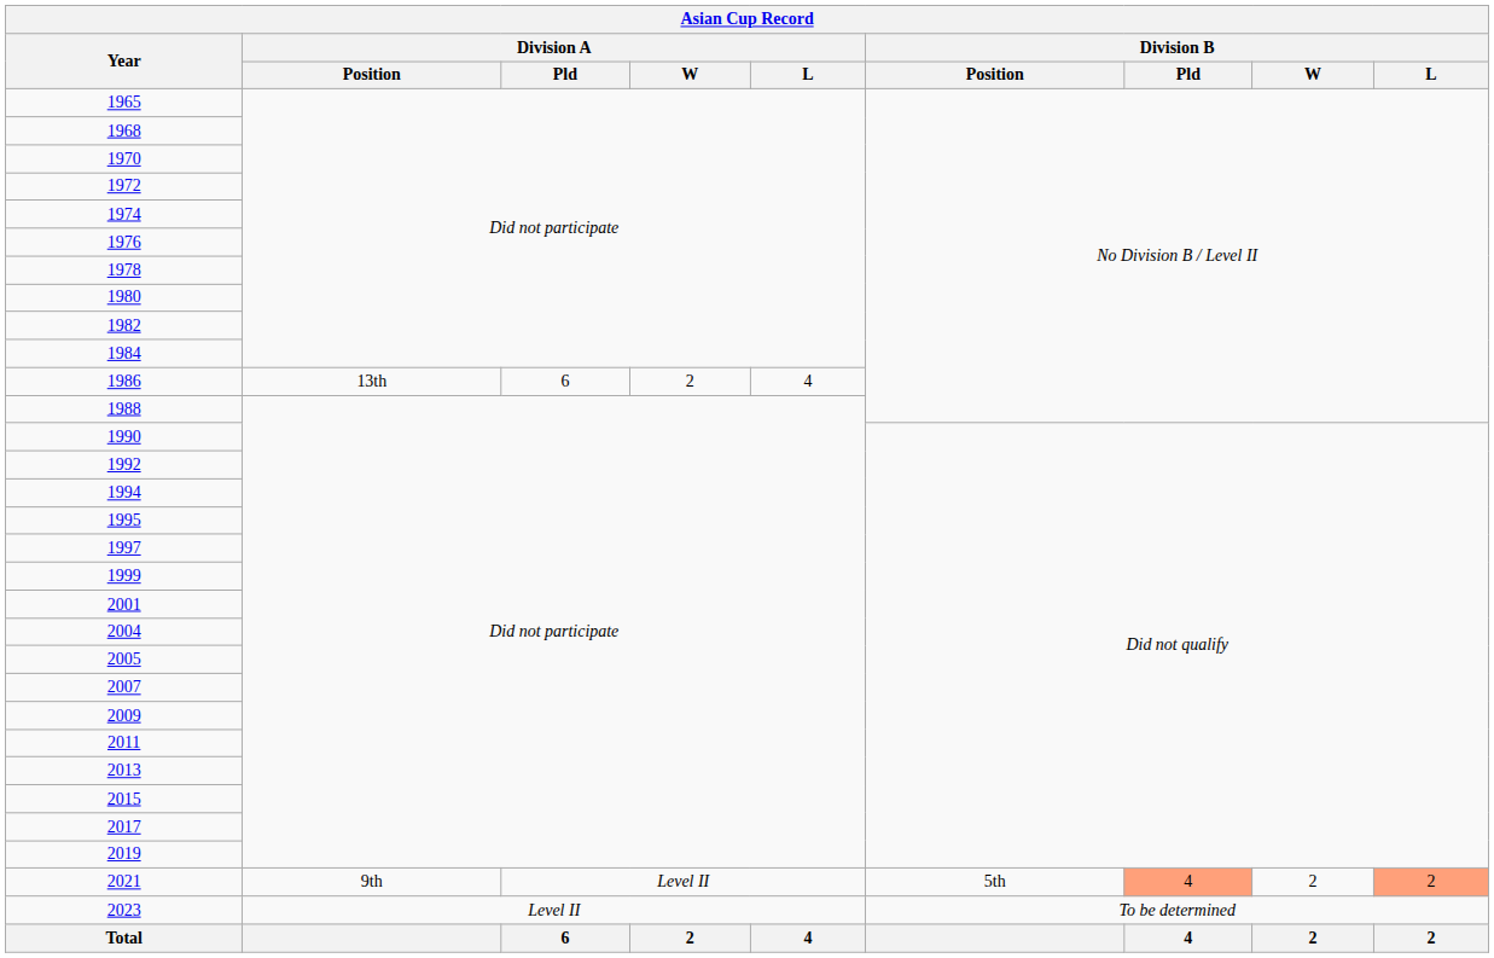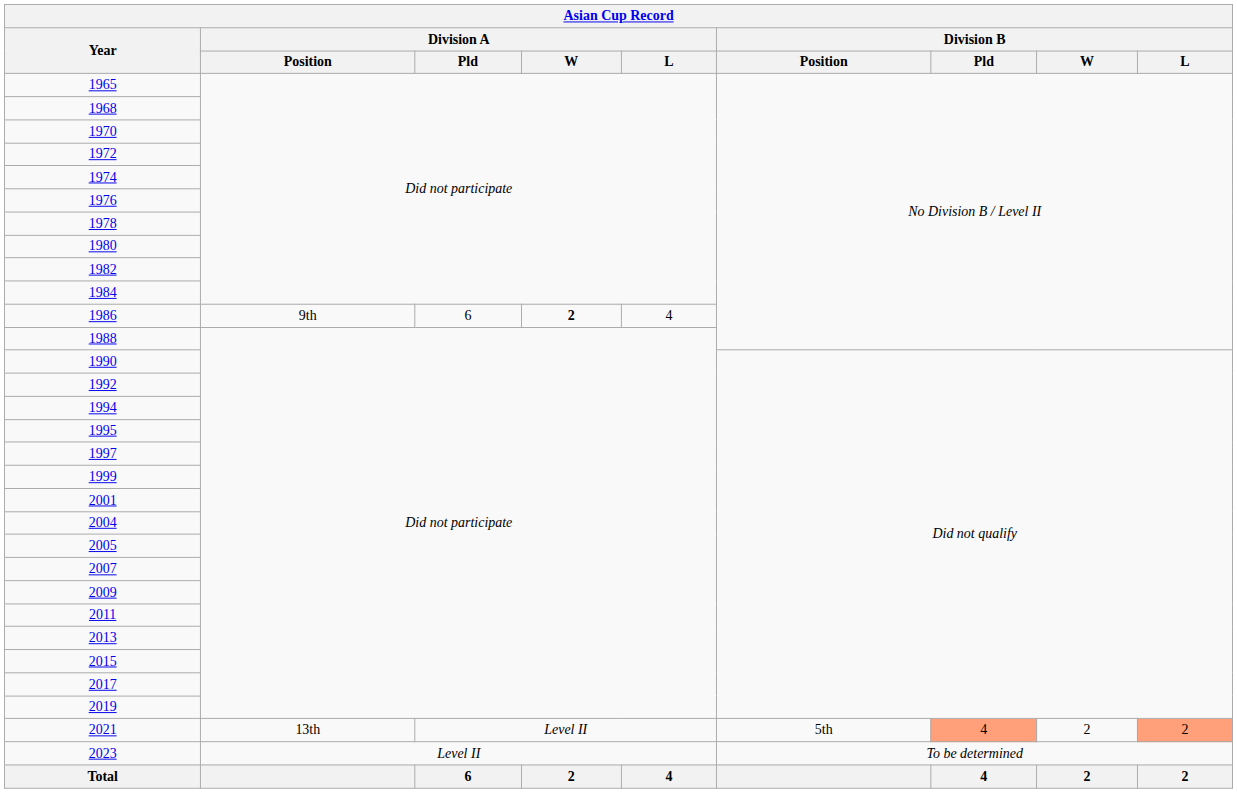 <table class="wikitable collapsible autocollapse" width=80% style="text-align: center;font-size:90%;">
 <tr>
 <th colspan=9><a href='#'>Asian Cup Record</a></th>
 </tr>
 <tr>
 <th rowspan=2 width=2%>Year</th>
 <th colspan=4>Division A</th>
 <th colspan=4>Division B</th>
 </tr>
 <tr>
 <th width=2%>Position</th>
 <th width=1%>Pld</th>
 <th width=1%>W</th>
 <th width=1%>L</th>
 <th width=2%>Position</th>
 <th width=1%>Pld</th>
 <th width=1%>W</th>
 <th width=1%>L</th>
 </tr>
 <tr>
 <td> <a href='#'>1965</a></td>
 <td rowspan=10 colspan=4><em>Did not participate</em></td>
 <td rowspan=12 colspan=4><em>No Division B / Level II</em></td>
 </tr>
 <tr>
 <td> <a href='#'>1968</a></td>
 </tr>
 <tr>
 <td> <a href='#'>1970</a></td>
 </tr>
 <tr>
 <td> <a href='#'>1972</a></td>
 </tr>
 <tr>
 <td> <a href='#'>1974</a></td>
 </tr>
 <tr>
 <td> <a href='#'>1976</a></td>
 </tr>
 <tr>
 <td> <a href='#'>1978</a></td>
 </tr>
 <tr>
 <td> <a href='#'>1980</a></td>
 </tr>
 <tr>
 <td> <a href='#'>1982</a></td>
 </tr>
 <tr>
 <td> <a href='#'>1984</a></td>
 </tr>
 <tr>
 <td> <a href='#'>1986</a></td>
-<td>13th</td>
+<td>9th</td>
 <td>6</td>
-<td>2</td>
+<td><strong>2</strong></td>
 <td>4</td>
 </tr>
 <tr>
 <td> <a href='#'>1988</a></td>
 <td rowspan=17 colspan=4><em>Did not participate</em></td>
 </tr>
 <tr>
 <td> <a href='#'>1990</a></td>
 <td rowspan=16 colspan=4><em>Did not qualify</em></td>
 </tr>
 <tr>
 <td> <a href='#'>1992</a></td>
 </tr>
 <tr>
 <td> <a href='#'>1994</a></td>
 </tr>
 <tr>
 <td> <a href='#'>1995</a></td>
 </tr>
 <tr>
 <td> <a href='#'>1997</a></td>
 </tr>
 <tr>
 <td> <a href='#'>1999</a></td>
 </tr>
 <tr>
 <td> <a href='#'>2001</a></td>
 </tr>
 <tr>
 <td> <a href='#'>2004</a></td>
 </tr>
 <tr>
 <td> <a href='#'>2005</a></td>
 </tr>
 <tr>
 <td> <a href='#'>2007</a></td>
 </tr>
 <tr>
 <td> <a href='#'>2009</a></td>
 </tr>
 <tr>
 <td> <a href='#'>2011</a></td>
 </tr>
 <tr>
 <td> <a href='#'>2013</a></td>
 </tr>
 <tr>
 <td> <a href='#'>2015</a></td>
 </tr>
 <tr>
 <td> <a href='#'>2017</a></td>
 </tr>
 <tr>
 <td> <a href='#'>2019</a></td>
 </tr>
 <tr>
 <td> <a href='#'>2021</a></td>
-<td>9th</td>
+<td>13th</td>
 <td rowspan=1 colspan=3><em>Level II</em></td>
 <td>5th</td>
 <td style="background: lightsalmon;">4</td>
 <td>2</td>
 <td style="background: lightsalmon;">2</td>
 </tr>
 <tr>
 <td> <a href='#'>2023</a></td>
 <td colspan=4><em>Level II</em></td>
 <td colspan=4><em>To be determined</em></td>
 </tr>
 <tr>
 <th>Total</th>
 <th></th>
 <th>6</th>
 <th>2</th>
 <th>4</th>
 <th></th>
 <th>4</th>
 <th>2</th>
 <th>2</th>
 </tr>
 </table>
